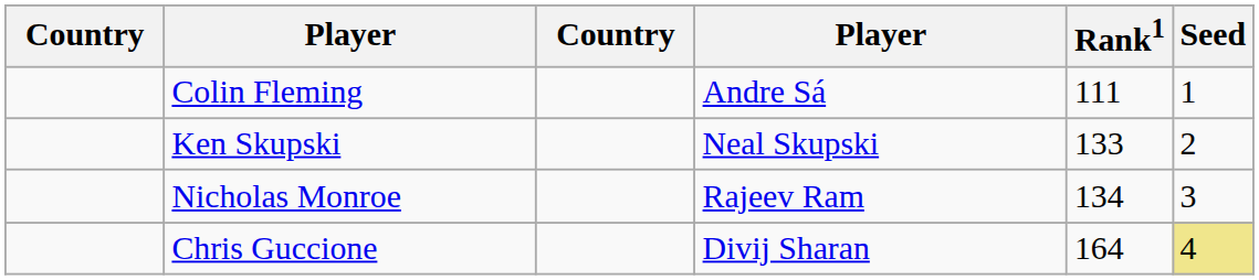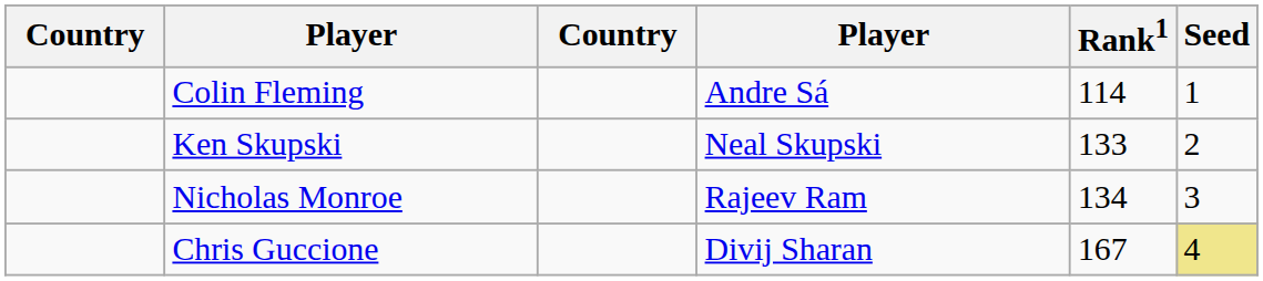 <table class="sortable wikitable">
 <tr>
 <th width="70">Country</th>
 <th width="175">Player</th>
 <th width="70">Country</th>
 <th width="175">Player</th>
 <th>Rank<sup>1</sup></th>
 <th>Seed</th>
 </tr>
 <tr>
 <td></td>
 <td><a href='#'>Colin Fleming</a></td>
 <td></td>
 <td><a href='#'>Andre Sá</a></td>
-<td>111</td>
+<td>114</td>
 <td>1</td>
 </tr>
 <tr>
 <td></td>
 <td><a href='#'>Ken Skupski</a></td>
 <td></td>
 <td><a href='#'>Neal Skupski</a></td>
 <td>133</td>
 <td>2</td>
 </tr>
 <tr>
 <td></td>
 <td><a href='#'>Nicholas Monroe</a></td>
 <td></td>
 <td><a href='#'>Rajeev Ram</a></td>
 <td>134</td>
 <td>3</td>
 </tr>
 <tr>
 <td></td>
 <td><a href='#'>Chris Guccione</a></td>
 <td></td>
 <td><a href='#'>Divij Sharan</a></td>
-<td>164</td>
+<td>167</td>
 <td style="background: khaki;">4</td>
 </tr>
 </table>
